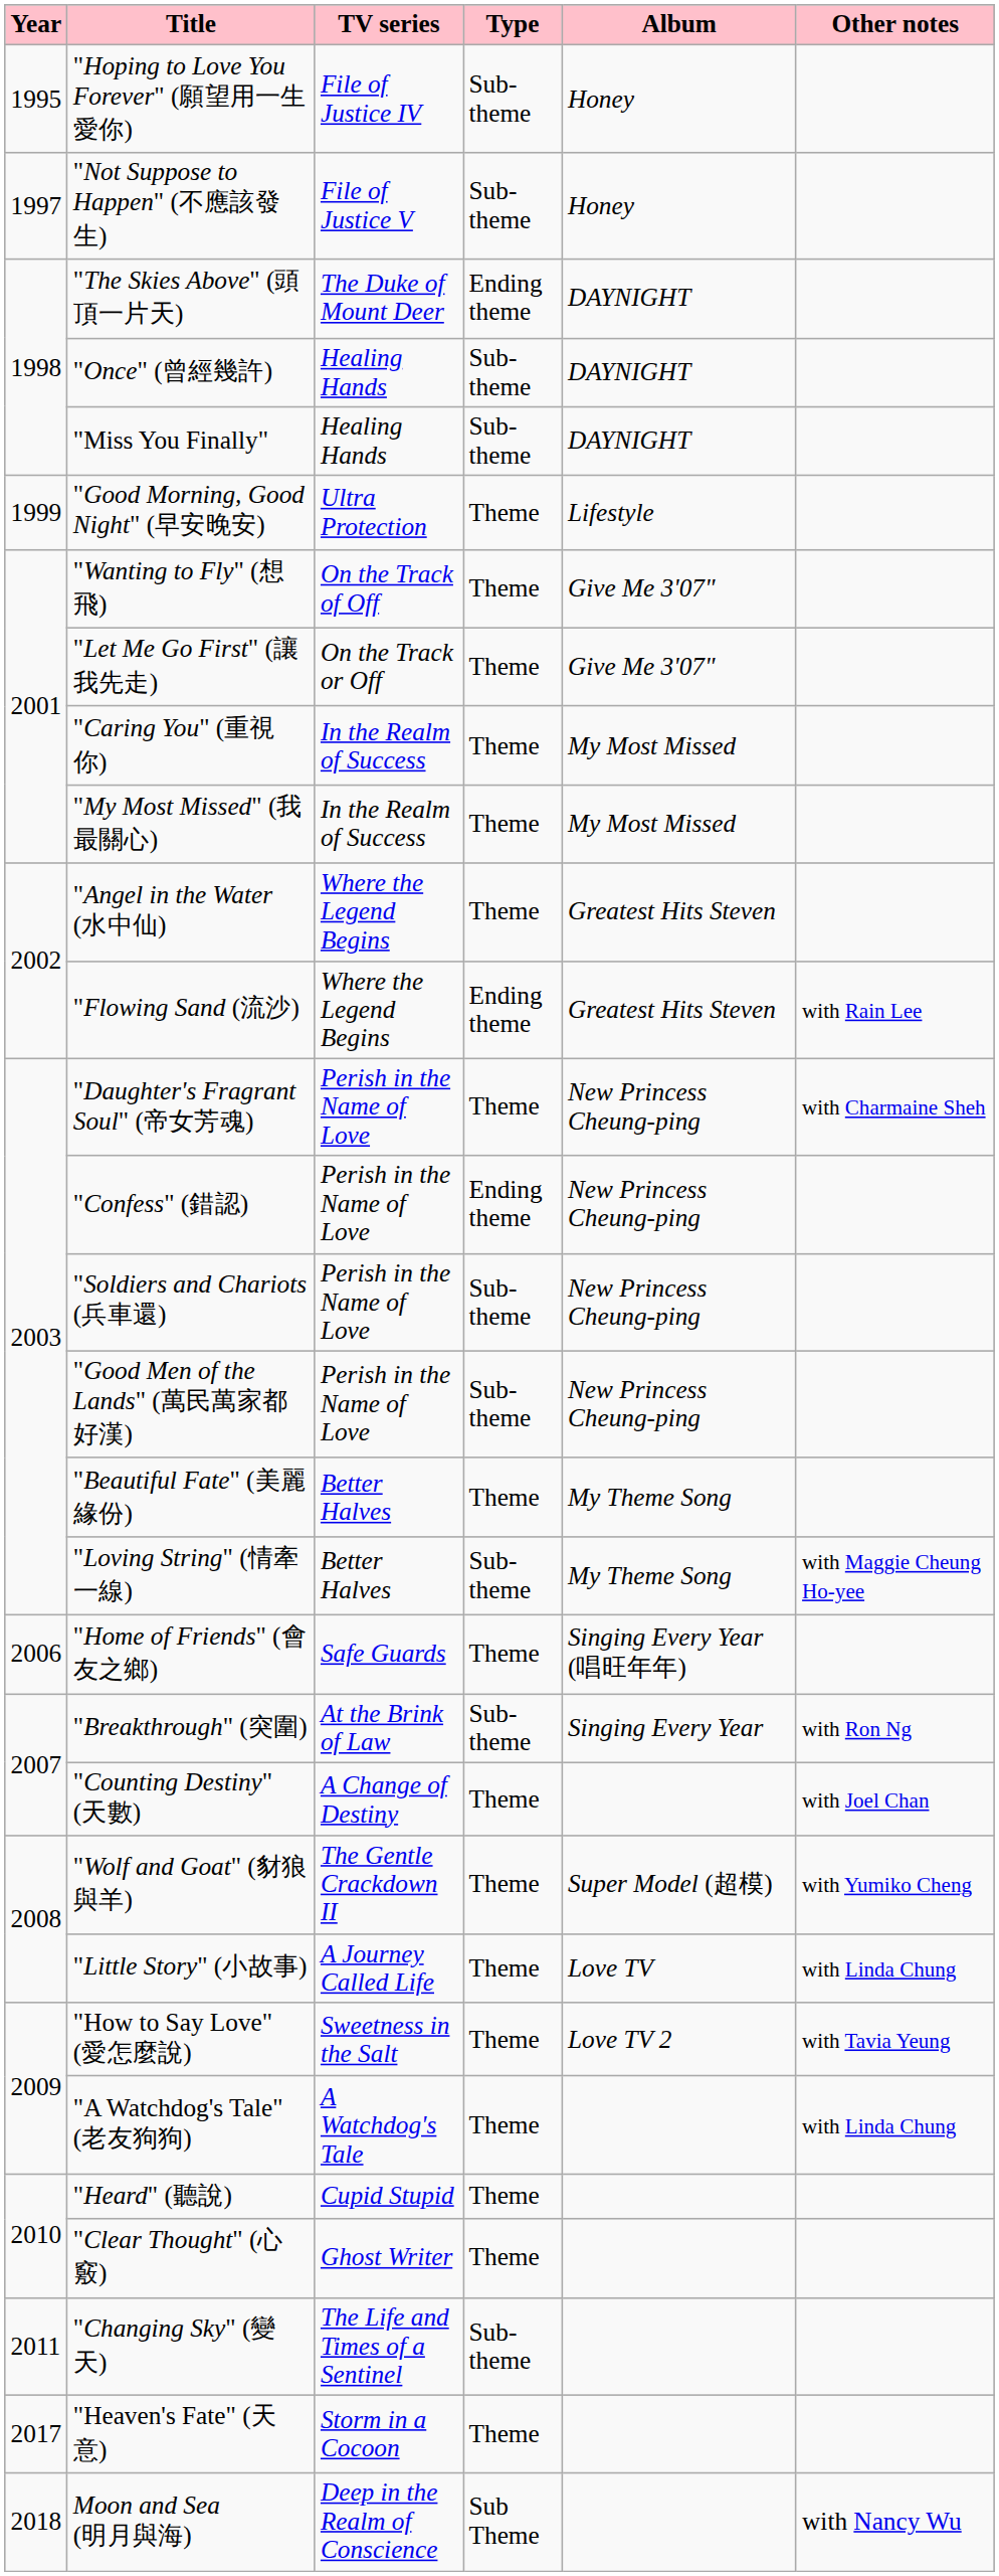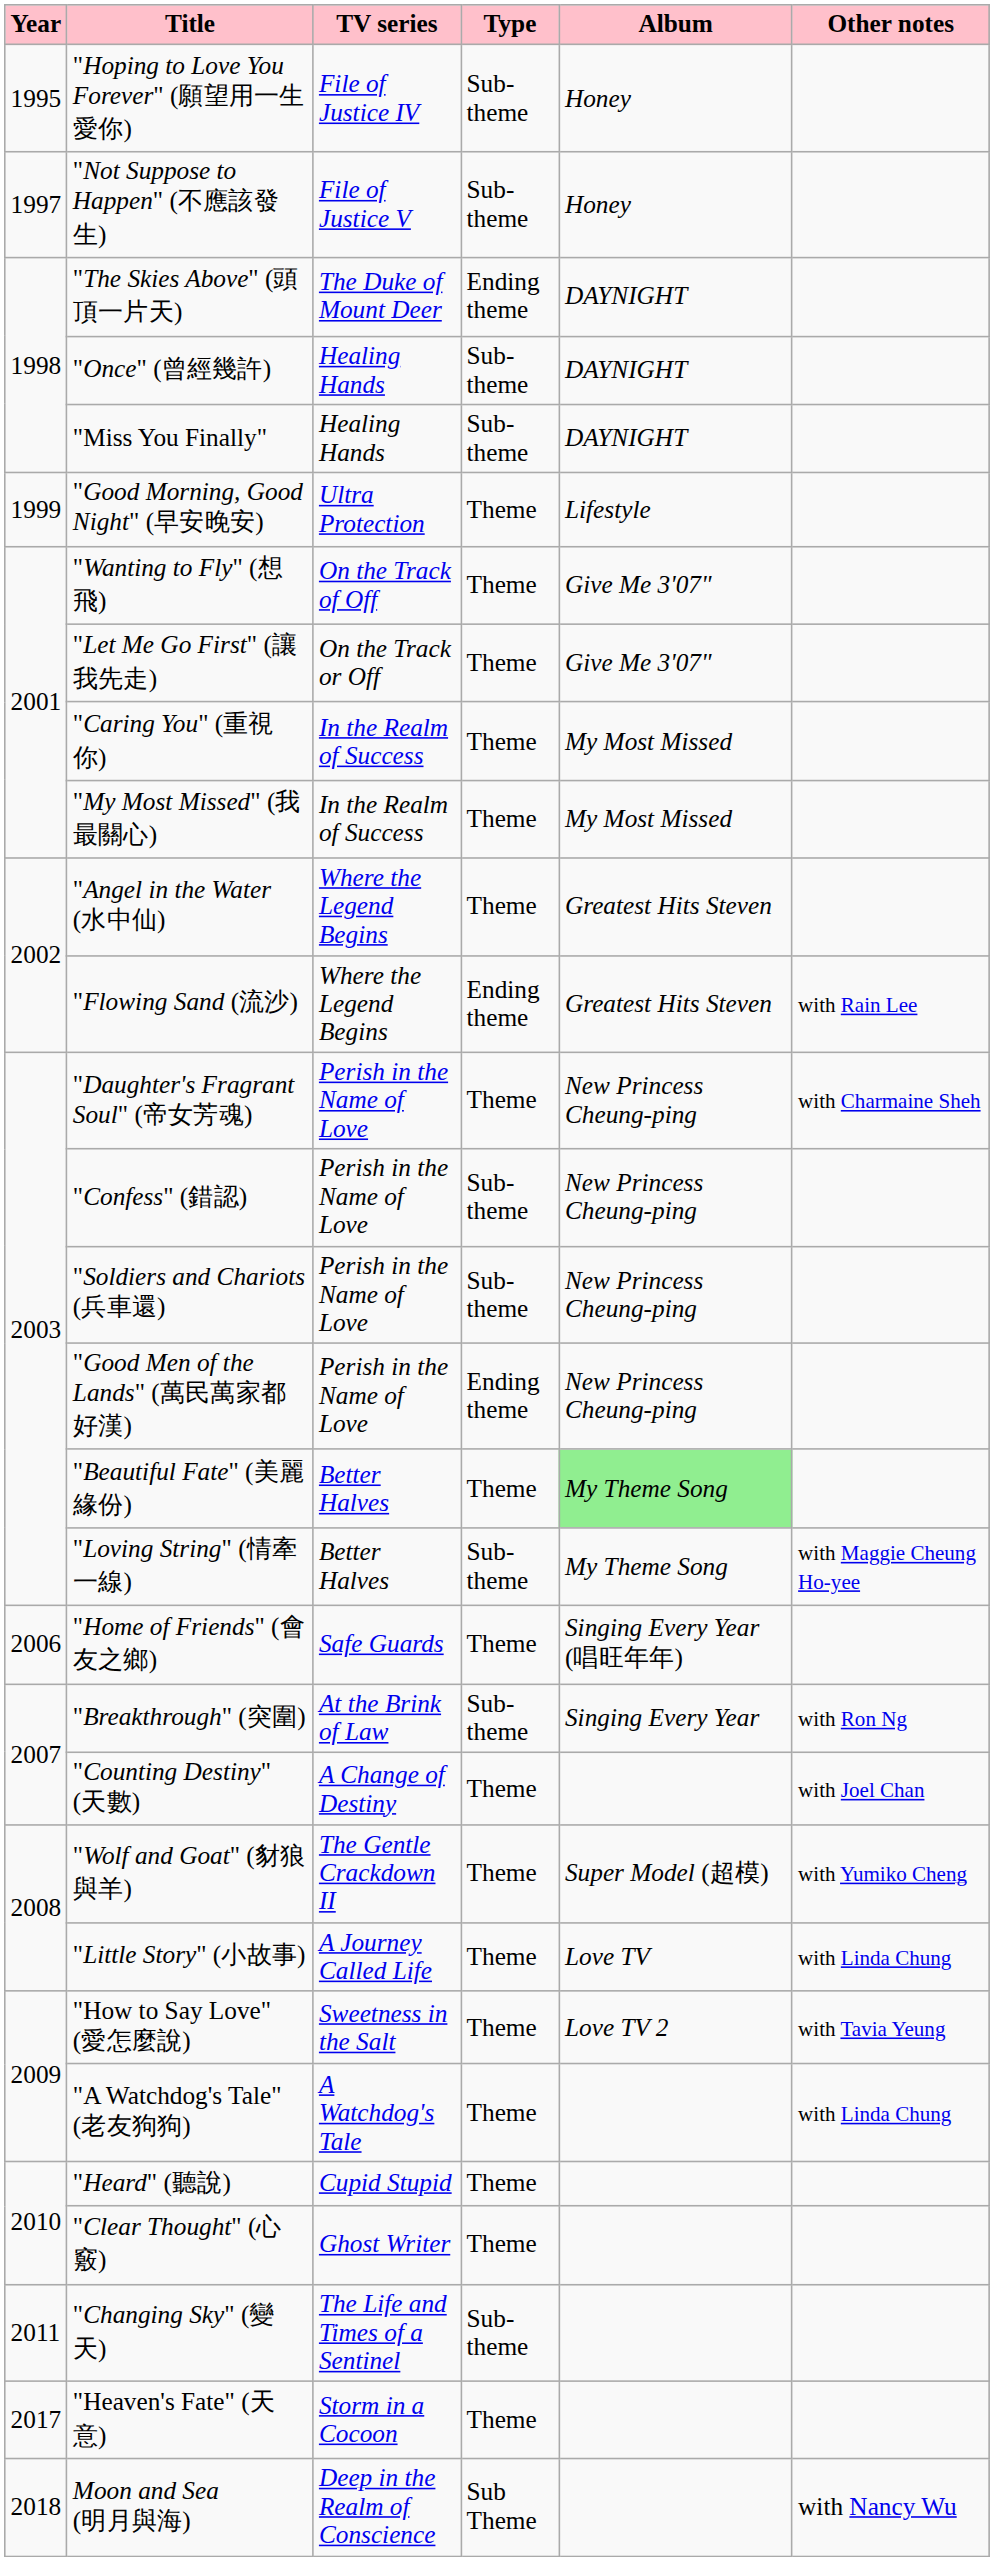 <table class="wikitable" width="100%">
 <tr style="background:pink; color:black" align=center>
 <td style="width:5%"><strong>Year</strong></td>
 <td style="width:25%"><strong>Title</strong></td>
 <td style="width:15%"><strong>TV series</strong></td>
 <td style="width:10%"><strong>Type</strong></td>
 <td><strong>Album</strong></td>
 <td style="width:20%"><strong>Other notes</strong></td>
 </tr>
 <tr>
 <td>1995</td>
 <td>"<em>Hoping to Love You Forever</em>" (願望用一生愛你)</td>
 <td><em><a href='#'>File of Justice IV</a></em></td>
 <td>Sub-theme</td>
 <td><em>Honey</em></td>
 <td></td>
 </tr>
 <tr>
 <td>1997</td>
 <td>"<em>Not Suppose to Happen</em>" (不應該發生)</td>
 <td><em><a href='#'>File of Justice V</a></em></td>
 <td>Sub-theme</td>
 <td><em>Honey</em></td>
 <td></td>
 </tr>
 <tr>
 <td rowspan="3">1998</td>
 <td>"<em>The Skies Above</em>" (頭頂一片天)</td>
 <td><em><a href='#'>The Duke of Mount Deer</a></em></td>
 <td>Ending theme</td>
 <td><em>DAYNIGHT</em></td>
 <td></td>
 </tr>
 <tr>
 <td>"<em>Once</em>" (曾經幾許)</td>
 <td><em><a href='#'>Healing Hands</a></em></td>
 <td>Sub-theme</td>
 <td><em>DAYNIGHT</em></td>
 <td></td>
 </tr>
 <tr>
 <td>"Miss You Finally"</td>
 <td><em>Healing Hands</em></td>
 <td>Sub-theme</td>
 <td><em>DAYNIGHT</em></td>
 <td></td>
 </tr>
 <tr>
 <td>1999</td>
 <td>"<em>Good Morning, Good Night</em>" (早安晚安)</td>
 <td><em><a href='#'>Ultra Protection</a></em></td>
 <td>Theme</td>
 <td><em>Lifestyle</em></td>
 <td></td>
 </tr>
 <tr>
 <td rowspan="4">2001</td>
 <td>"<em>Wanting to Fly</em>" (想飛)</td>
 <td><em><a href='#'>On the Track of Off</a></em></td>
 <td>Theme</td>
 <td><em>Give Me 3'07"</em></td>
 <td></td>
 </tr>
 <tr>
 <td>"<em>Let Me Go First</em>" (讓我先走)</td>
 <td><em>On the Track or Off</em></td>
 <td>Theme</td>
 <td><em>Give Me 3'07"</em></td>
 <td></td>
 </tr>
 <tr>
 <td>"<em>Caring You</em>" (重視你)</td>
 <td><em><a href='#'>In the Realm of Success</a></em></td>
 <td>Theme</td>
 <td><em>My Most Missed</em></td>
 <td></td>
 </tr>
 <tr>
 <td>"<em>My Most Missed</em>" (我最關心)</td>
 <td><em>In the Realm of Success</em></td>
 <td>Theme</td>
 <td><em>My Most Missed</em></td>
 <td></td>
 </tr>
 <tr>
 <td rowspan="2">2002</td>
 <td>"<em>Angel in the Water</em> (水中仙)</td>
 <td><em><a href='#'>Where the Legend Begins</a></em></td>
 <td>Theme</td>
 <td><em>Greatest Hits Steven</em></td>
 <td></td>
 </tr>
 <tr>
 <td>"<em>Flowing Sand</em> (流沙)</td>
 <td><em>Where the Legend Begins</em></td>
 <td>Ending theme</td>
 <td><em>Greatest Hits Steven</em></td>
 <td><small>with <a href='#'>Rain Lee</a></small></td>
 </tr>
 <tr>
 <td rowspan="6">2003</td>
 <td>"<em>Daughter's Fragrant Soul</em>" (帝女芳魂)</td>
 <td><em><a href='#'>Perish in the Name of Love</a></em></td>
 <td>Theme</td>
 <td><em>New Princess Cheung-ping</em></td>
 <td><small>with <a href='#'>Charmaine Sheh</a></small></td>
 </tr>
 <tr>
 <td>"<em>Confess</em>" (錯認)</td>
 <td><em>Perish in the Name of Love</em></td>
-<td>Ending theme</td>
+<td>Sub-theme</td>
 <td><em>New Princess Cheung-ping</em></td>
 <td></td>
 </tr>
 <tr>
 <td>"<em>Soldiers and Chariots</em> (兵車還)</td>
 <td><em>Perish in the Name of Love</em></td>
 <td>Sub-theme</td>
 <td><em>New Princess Cheung-ping</em></td>
 <td></td>
 </tr>
 <tr>
 <td>"<em>Good Men of the Lands</em>" (萬民萬家都好漢)</td>
 <td><em>Perish in the Name of Love</em></td>
-<td>Sub-theme</td>
+<td>Ending theme</td>
 <td><em>New Princess Cheung-ping</em></td>
 <td></td>
 </tr>
 <tr>
 <td>"<em>Beautiful Fate</em>" (美麗緣份)</td>
 <td><em><a href='#'>Better Halves</a></em></td>
 <td>Theme</td>
-<td><em>My Theme Song</em></td>
+<td style="background: lightgreen;"><em>My Theme Song</em></td>
 <td></td>
 </tr>
 <tr>
 <td>"<em>Loving String</em>" (情牽一線)</td>
 <td><em>Better Halves</em></td>
 <td>Sub-theme</td>
 <td><em>My Theme Song</em></td>
 <td><small>with <a href='#'>Maggie Cheung Ho-yee</a></small></td>
 </tr>
 <tr>
 <td>2006</td>
 <td>"<em>Home of Friends</em>" (會友之鄉)</td>
 <td><em><a href='#'>Safe Guards</a></em></td>
 <td>Theme</td>
 <td><em>Singing Every Year</em> (唱旺年年)</td>
 <td></td>
 </tr>
 <tr>
 <td rowspan="2">2007</td>
 <td>"<em>Breakthrough</em>" (突圍)</td>
 <td><em><a href='#'>At the Brink of Law</a></em></td>
 <td>Sub-theme</td>
 <td><em>Singing Every Year</em></td>
 <td><small>with <a href='#'>Ron Ng</a></small></td>
 </tr>
 <tr>
 <td>"<em>Counting Destiny</em>" (天數)</td>
 <td><em><a href='#'>A Change of Destiny</a></em></td>
 <td>Theme</td>
 <td></td>
 <td><small>with <a href='#'>Joel Chan</a></small></td>
 </tr>
 <tr>
 <td rowspan="2">2008</td>
 <td>"<em>Wolf and Goat</em>" (豺狼與羊)</td>
 <td><em><a href='#'>The Gentle Crackdown II</a></em></td>
 <td>Theme</td>
 <td><em>Super Model</em> (超模)</td>
 <td><small>with <a href='#'>Yumiko Cheng</a></small></td>
 </tr>
 <tr>
 <td>"<em>Little Story</em>" (小故事)</td>
 <td><em><a href='#'>A Journey Called Life</a></em></td>
 <td>Theme</td>
 <td><em>Love TV</em></td>
 <td><small>with <a href='#'>Linda Chung</a></small></td>
 </tr>
 <tr>
 <td rowspan="2">2009</td>
 <td>"How to Say Love" (愛怎麼說)</td>
 <td><em><a href='#'>Sweetness in the Salt</a></em></td>
 <td>Theme</td>
 <td><em>Love TV 2</em></td>
 <td><small>with <a href='#'>Tavia Yeung</a></small></td>
 </tr>
 <tr>
 <td>"A Watchdog's Tale" (老友狗狗)</td>
 <td><em><a href='#'>A Watchdog's Tale</a></em></td>
 <td>Theme</td>
 <td></td>
 <td><small>with <a href='#'>Linda Chung</a></small></td>
 </tr>
 <tr>
 <td rowspan="2">2010</td>
 <td>"<em>Heard</em>" (聽說)</td>
 <td><em><a href='#'>Cupid Stupid</a></em></td>
 <td>Theme</td>
 <td></td>
 <td></td>
 </tr>
 <tr>
 <td>"<em>Clear Thought</em>" (心竅)</td>
 <td><em><a href='#'>Ghost Writer</a></em></td>
 <td>Theme</td>
 <td></td>
 <td></td>
 </tr>
 <tr>
 <td>2011</td>
 <td>"<em>Changing Sky</em>" (變天)</td>
 <td><em><a href='#'>The Life and Times of a Sentinel</a></em></td>
 <td>Sub-theme</td>
 <td></td>
 <td></td>
 </tr>
 <tr>
 <td>2017</td>
 <td>"Heaven's Fate" (天意)</td>
 <td><em><a href='#'>Storm in a Cocoon</a></em></td>
 <td>Theme</td>
 <td></td>
 <td></td>
 </tr>
 <tr>
 <td>2018</td>
 <td><em>Moon and Sea</em> <br> (明月與海)</td>
 <td><em><a href='#'>Deep in the Realm of Conscience</a></em></td>
 <td>Sub Theme</td>
 <td></td>
 <td>with <a href='#'>Nancy Wu</a></td>
 </tr>
 </table>
